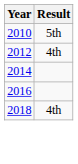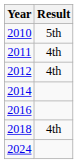 <table class="wikitable" style="text-align:center">
 <tr>
 <th>Year</th>
 <th>Result</th>
 </tr>
 <tr>
 <td><a href='#'>2010</a></td>
 <td>5th</td>
+</tr>
+<tr>
+<td><a href='#'>2011</a></td>
+<td>4th</td>
 </tr>
 <tr>
 <td><a href='#'>2012</a></td>
 <td>4th</td>
 </tr>
 <tr>
 <td><a href='#'>2014</a></td>
 <td></td>
 </tr>
 <tr>
 <td><a href='#'>2016</a></td>
 <td></td>
 </tr>
 <tr>
 <td><a href='#'>2018</a></td>
 <td>4th</td>
 </tr>
+<tr>
+<td><a href='#'>2024</a></td>
+<td></td>
+</tr>
 </table>
